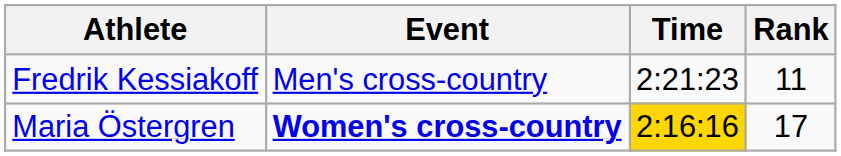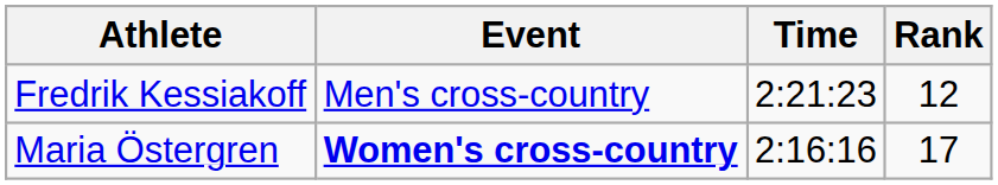 <table class=wikitable style="font-size:90%">
 <tr>
 <th>Athlete</th>
 <th>Event</th>
 <th>Time</th>
 <th>Rank</th>
 </tr>
 <tr align=center>
 <td align=left><a href='#'>Fredrik Kessiakoff</a></td>
 <td align=left><a href='#'>Men's cross-country</a></td>
 <td>2:21:23</td>
-<td>11</td>
+<td>12</td>
 </tr>
 <tr align=center>
 <td align=left><a href='#'>Maria Östergren</a></td>
 <td align=left><strong><a href='#'>Women's cross-country</a></strong></td>
-<td style="background: gold;">2:16:16</td>
+<td>2:16:16</td>
 <td>17</td>
 </tr>
 </table>
